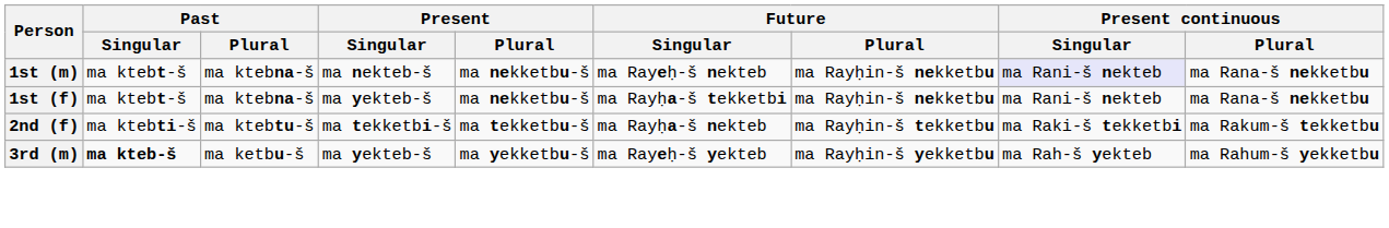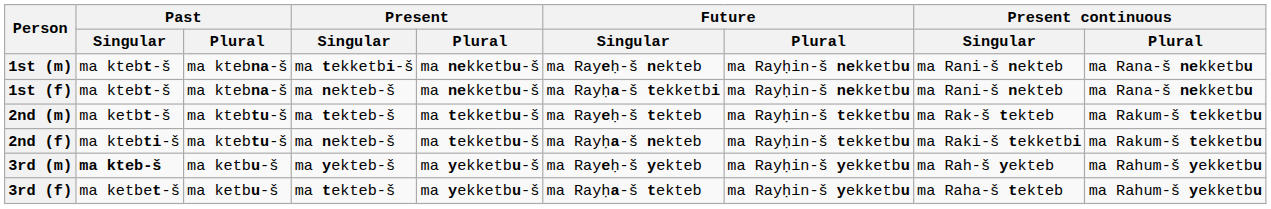 <table class="wikitable">
 <tr>
 <th rowspan=2>Person</th>
 <th colspan=2>Past</th>
 <th colspan=2>Present</th>
 <th colspan=2>Future</th>
 <th colspan=2>Present continuous</th>
 </tr>
 <tr>
 <th>Singular</th>
 <th>Plural</th>
 <th>Singular</th>
 <th>Plural</th>
 <th>Singular</th>
 <th>Plural</th>
 <th>Singular</th>
 <th>Plural</th>
 </tr>
 <tr>
 <th>1st (m)</th>
 <td>ma kteb<strong>t</strong>-š</td>
 <td>ma kteb<strong>na</strong>-š</td>
-<td>ma <strong>n</strong>ekteb-š</td>
+<td>ma <strong>t</strong>ekketb<strong>i</strong>-š</td>
 <td>ma <strong>ne</strong>kketb<strong>u</strong>-š</td>
 <td>ma Ray<strong>e</strong>ḥ-š <strong>n</strong>ekteb</td>
 <td>ma Rayḥin-š <strong>ne</strong>kketb<strong>u</strong></td>
-<td style="background: lavender;">ma Rani-š <strong>n</strong>ekteb</td>
+<td>ma Rani-š <strong>n</strong>ekteb</td>
 <td>ma Rana-š <strong>ne</strong>kketb<strong>u</strong></td>
 </tr>
 <tr>
 <th>1st (f)</th>
 <td>ma kteb<strong>t</strong>-š</td>
 <td>ma kteb<strong>na</strong>-š</td>
-<td>ma <strong>y</strong>ekteb-š</td>
+<td>ma <strong>n</strong>ekteb-š</td>
 <td>ma <strong>ne</strong>kketb<strong>u</strong>-š</td>
 <td>ma Rayḥ<strong>a</strong>-š <strong>t</strong>ekketb<strong>i</strong></td>
 <td>ma Rayḥin-š <strong>ne</strong>kketb<strong>u</strong></td>
 <td>ma Rani-š <strong>n</strong>ekteb</td>
 <td>ma Rana-š <strong>ne</strong>kketb<strong>u</strong></td>
 </tr>
 <tr>
+<th>2nd (m)</th>
+<td>ma ketb<strong>t</strong>-š</td>
+<td>ma kteb<strong>tu</strong>-š</td>
+<td>ma <strong>t</strong>ekteb-š</td>
+<td>ma <strong>t</strong>ekketb<strong>u</strong>-š</td>
+<td>ma Ray<strong>e</strong>ḥ-š <strong>t</strong>ekteb</td>
+<td>ma Rayḥin-š <strong>t</strong>ekketb<strong>u</strong></td>
+<td>ma Rak-š <strong>t</strong>ekteb</td>
+<td>ma Rakum-š <strong>t</strong>ekketb<strong>u</strong></td>
+</tr>
+<tr>
 <th>2nd (f)</th>
 <td>ma kteb<strong>ti</strong>-š</td>
 <td>ma kteb<strong>tu</strong>-š</td>
-<td>ma <strong>t</strong>ekketb<strong>i</strong>-š</td>
+<td>ma <strong>n</strong>ekteb-š</td>
 <td>ma <strong>t</strong>ekketb<strong>u</strong>-š</td>
 <td>ma Rayḥ<strong>a</strong>-š <strong>n</strong>ekteb</td>
 <td>ma Rayḥin-š <strong>t</strong>ekketb<strong>u</strong></td>
 <td>ma Raki-š <strong>t</strong>ekketb<strong>i</strong></td>
 <td>ma Rakum-š <strong>t</strong>ekketb<strong>u</strong></td>
 </tr>
 <tr>
 <th>3rd (m)</th>
 <td><strong>ma kteb-š</strong></td>
 <td>ma ketb<strong>u</strong>-š</td>
 <td>ma <strong>y</strong>ekteb-š</td>
 <td>ma <strong>y</strong>ekketb<strong>u</strong>-š</td>
 <td>ma Ray<strong>e</strong>ḥ-š <strong>y</strong>ekteb</td>
 <td>ma Rayḥin-š <strong>y</strong>ekketb<strong>u</strong></td>
 <td>ma Rah-š <strong>y</strong>ekteb</td>
 <td>ma Rahum-š <strong>y</strong>ekketb<strong>u</strong></td>
 </tr>
+<tr>
+<th>3rd (f)</th>
+<td>ma ketbe<strong>t</strong>-š</td>
+<td>ma ketb<strong>u</strong>-š</td>
+<td>ma <strong>t</strong>ekteb-š</td>
+<td>ma <strong>y</strong>ekketb<strong>u</strong>-š</td>
+<td>ma Rayḥ<strong>a</strong>-š <strong>t</strong>ekteb</td>
+<td>ma Rayḥin-š <strong>y</strong>ekketb<strong>u</strong></td>
+<td>ma Raha-š <strong>t</strong>ekteb</td>
+<td>ma Rahum-š <strong>y</strong>ekketb<strong>u</strong></td>
+</tr>
 </table>
